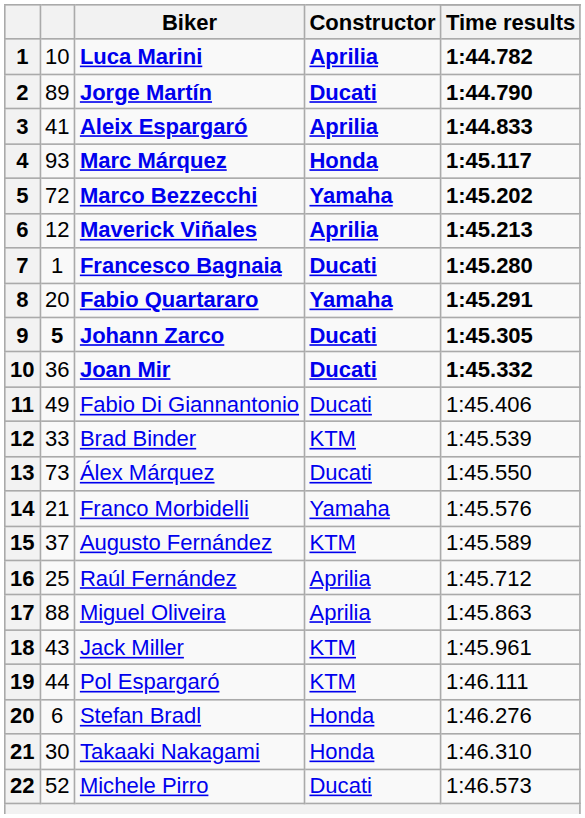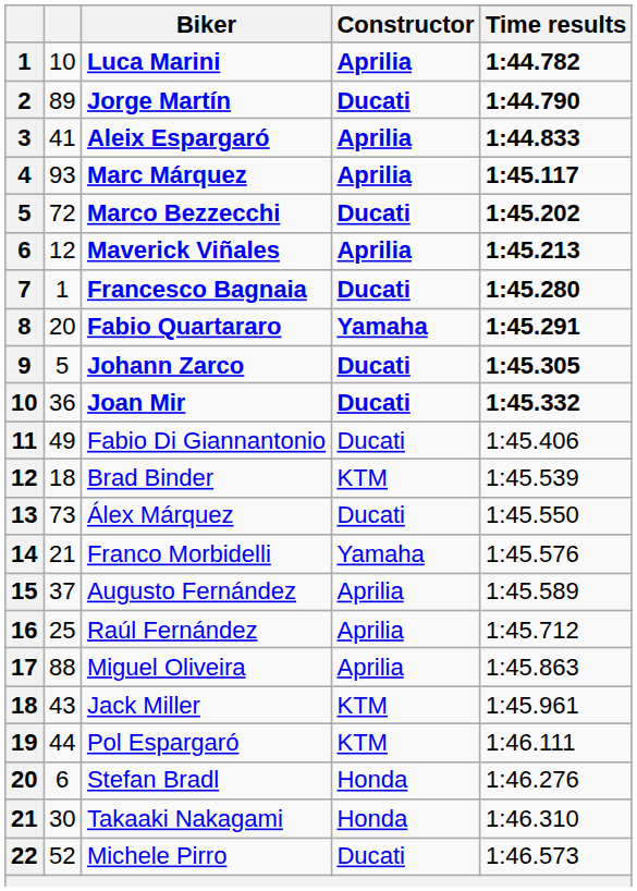 <table class="wikitable sortable" style="font-size: 85%;">
 <tr>
 <th rowspan="2"></th>
 <th rowspan="2"></th>
 <th rowspan="2">Biker</th>
 <th rowspan="2">Constructor</th>
 </tr>
 <tr>
 <th scope="col">Time results</th>
 </tr>
 <tr>
 <th scope="row">1</th>
 <td align="center">10</td>
 <td><strong> <a href='#'>Luca Marini</a></strong></td>
 <td><strong><a href='#'>Aprilia</a></strong></td>
 <td><strong>1:44.782</strong></td>
 </tr>
 <tr>
 <th scope="row">2</th>
 <td align="center">89</td>
 <td><strong> <a href='#'>Jorge Martín</a></strong></td>
 <td><strong><a href='#'>Ducati</a></strong></td>
 <td><strong>1:44.790</strong></td>
 </tr>
 <tr>
 <th scope="row">3</th>
 <td align="center">41</td>
 <td><strong> <a href='#'>Aleix Espargaró</a></strong></td>
 <td><strong><a href='#'>Aprilia</a></strong></td>
 <td><strong>1:44.833</strong></td>
 </tr>
 <tr>
 <th scope="row">4</th>
 <td align="center">93</td>
 <td><strong> <a href='#'>Marc Márquez</a></strong></td>
-<td><strong><a href='#'>Honda</a></strong></td>
+<td><strong><a href='#'>Aprilia</a></strong></td>
 <td><strong>1:45.117</strong></td>
 </tr>
 <tr>
 <th scope="row">5</th>
 <td align="center">72</td>
 <td><strong> <a href='#'>Marco Bezzecchi</a></strong></td>
-<td><strong><a href='#'>Yamaha</a></strong></td>
+<td><strong><a href='#'>Ducati</a></strong></td>
 <td><strong>1:45.202</strong></td>
 </tr>
 <tr>
 <th scope="row">6</th>
 <td align="center">12</td>
 <td><strong> <a href='#'>Maverick Viñales</a></strong></td>
 <td><strong><a href='#'>Aprilia</a></strong></td>
 <td><strong>1:45.213</strong></td>
 </tr>
 <tr>
 <th scope="row">7</th>
 <td align="center">1</td>
 <td><strong> <a href='#'>Francesco Bagnaia</a></strong></td>
 <td><strong><a href='#'>Ducati</a></strong></td>
 <td><strong>1:45.280</strong></td>
 </tr>
 <tr>
 <th scope="row">8</th>
 <td align="center">20</td>
 <td><strong> <a href='#'>Fabio Quartararo</a></strong></td>
 <td><strong><a href='#'>Yamaha</a></strong></td>
 <td><strong>1:45.291</strong></td>
 </tr>
 <tr>
 <th scope="row">9</th>
-<td align="center"><strong>5</strong></td>
+<td align="center">5</td>
 <td><strong> <a href='#'>Johann Zarco</a></strong></td>
 <td><strong><a href='#'>Ducati</a></strong></td>
 <td><strong>1:45.305</strong></td>
 </tr>
 <tr>
 <th scope="row">10</th>
 <td align="center">36</td>
 <td><strong> <a href='#'>Joan Mir</a></strong></td>
 <td><strong><a href='#'>Ducati</a></strong></td>
 <td><strong>1:45.332</strong></td>
 </tr>
 <tr>
 <th scope="row">11</th>
 <td align="center">49</td>
 <td> <a href='#'>Fabio Di Giannantonio</a></td>
 <td><a href='#'>Ducati</a></td>
 <td>1:45.406</td>
 </tr>
 <tr>
 <th scope="row">12</th>
-<td align="center">33</td>
+<td align="center">18</td>
 <td> <a href='#'>Brad Binder</a></td>
 <td><a href='#'>KTM</a></td>
 <td>1:45.539</td>
 </tr>
 <tr>
 <th scope="row">13</th>
 <td align="center">73</td>
 <td> <a href='#'>Álex Márquez</a></td>
 <td><a href='#'>Ducati</a></td>
 <td>1:45.550</td>
 </tr>
 <tr>
 <th scope="row">14</th>
 <td align="center">21</td>
 <td> <a href='#'>Franco Morbidelli</a></td>
 <td><a href='#'>Yamaha</a></td>
 <td>1:45.576</td>
 </tr>
 <tr>
 <th scope="row">15</th>
 <td align="center">37</td>
 <td> <a href='#'>Augusto Fernández</a></td>
-<td><a href='#'>KTM</a></td>
+<td><a href='#'>Aprilia</a></td>
 <td>1:45.589</td>
 </tr>
 <tr>
 <th scope="row">16</th>
 <td align="center">25</td>
 <td> <a href='#'>Raúl Fernández</a></td>
 <td><a href='#'>Aprilia</a></td>
 <td>1:45.712</td>
 </tr>
 <tr>
 <th scope="row">17</th>
 <td align="center">88</td>
 <td> <a href='#'>Miguel Oliveira</a></td>
 <td><a href='#'>Aprilia</a></td>
 <td>1:45.863</td>
 </tr>
 <tr>
 <th scope="row">18</th>
 <td align="center">43</td>
 <td> <a href='#'>Jack Miller</a></td>
 <td><a href='#'>KTM</a></td>
 <td>1:45.961</td>
 </tr>
 <tr>
 <th scope="row">19</th>
 <td align="center">44</td>
 <td> <a href='#'>Pol Espargaró</a></td>
 <td><a href='#'>KTM</a></td>
 <td>1:46.111</td>
 </tr>
 <tr>
 <th scope="row">20</th>
 <td align="center">6</td>
 <td> <a href='#'>Stefan Bradl</a></td>
 <td><a href='#'>Honda</a></td>
 <td>1:46.276</td>
 </tr>
 <tr>
 <th scope="row">21</th>
 <td align="center">30</td>
 <td> <a href='#'>Takaaki Nakagami</a></td>
 <td><a href='#'>Honda</a></td>
 <td>1:46.310</td>
 </tr>
 <tr>
 <th scope="row">22</th>
 <td align="center">52</td>
 <td> <a href='#'>Michele Pirro</a></td>
 <td><a href='#'>Ducati</a></td>
 <td>1:46.573</td>
 </tr>
 <tr>
 <th colspan="7"></th>
 </tr>
 </table>
